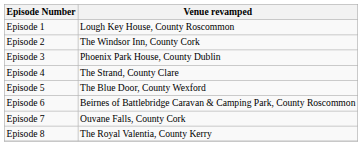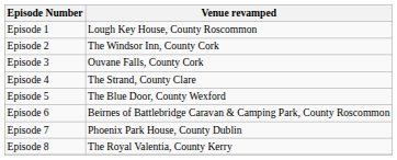 <table class="wikitable">
 <tr>
 <th>Episode Number</th>
 <th>Venue revamped</th>
 </tr>
 <tr>
 <td>Episode 1</td>
 <td>Lough Key House, County Roscommon</td>
 </tr>
 <tr>
 <td>Episode 2</td>
 <td>The Windsor Inn, County Cork</td>
 </tr>
 <tr>
 <td>Episode 3</td>
-<td>Phoenix Park House, County Dublin</td>
+<td>Ouvane Falls, County Cork</td>
 </tr>
 <tr>
 <td>Episode 4</td>
 <td>The Strand, County Clare</td>
 </tr>
 <tr>
 <td>Episode 5</td>
 <td>The Blue Door, County Wexford</td>
 </tr>
 <tr>
 <td>Episode 6</td>
 <td>Beirnes of Battlebridge Caravan & Camping Park, County Roscommon</td>
 </tr>
 <tr>
 <td>Episode 7</td>
-<td>Ouvane Falls, County Cork</td>
+<td>Phoenix Park House, County Dublin</td>
 </tr>
 <tr>
 <td>Episode 8</td>
 <td>The Royal Valentia, County Kerry</td>
 </tr>
 <tr>
 </tr>
 </table>
